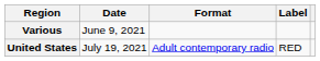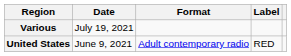 <table class="wikitable plainrowheaders">
 <tr>
 <th scope="col">Region</th>
 <th scope="col">Date</th>
 <th scope="col">Format</th>
 <th scope="col">Label</th>
 <th scope="col"></th>
 </tr>
 <tr>
 <th scope="row">Various</th>
-<td>June 9, 2021</td>
+<td>July 19, 2021</td>
 <td></td>
 <td></td>
 <td></td>
 </tr>
 <tr>
 <th scope="row">United States</th>
-<td>July 19, 2021</td>
+<td>June 9, 2021</td>
 <td><a href='#'>Adult contemporary radio</a></td>
 <td>RED</td>
 <td></td>
 </tr>
 </table>
